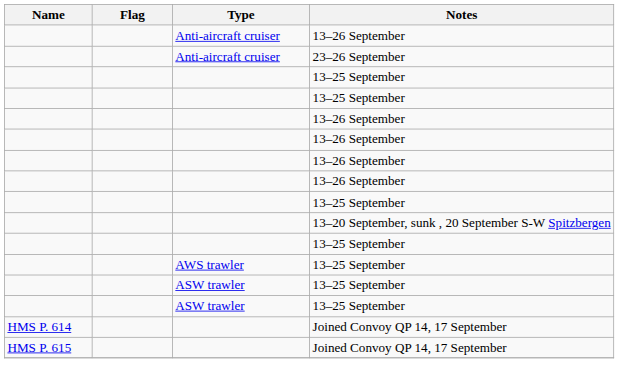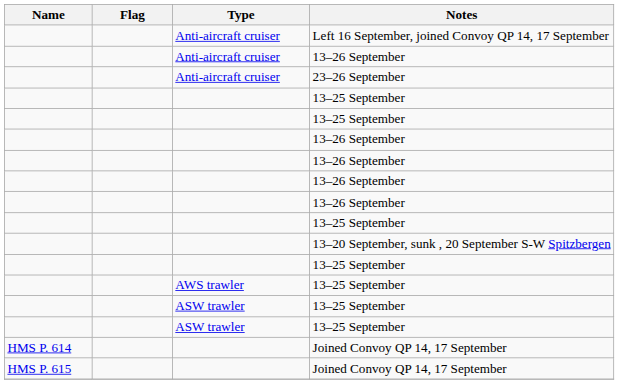 <table class="wikitable sortable">
 <tr>
 <th scope="col" width="100px">Name</th>
 <th scope="col" width="90px">Flag</th>
 <th scope="col" width="160px">Type</th>
 <th>Notes</th>
+</tr>
+<tr>
+<td align="left"></td>
+<td align="left"></td>
+<td align="left"><a href='#'>Anti-aircraft cruiser</a></td>
+<td align="left">Left 16 September, joined Convoy QP 14, 17 September</td>
 </tr>
 <tr>
 <td align="left"></td>
 <td align="left"></td>
 <td align="left"><a href='#'>Anti-aircraft cruiser</a></td>
 <td align="left">13–26 September</td>
 </tr>
 <tr>
 <td align="left"></td>
 <td align="left"></td>
 <td align="left"><a href='#'>Anti-aircraft cruiser</a></td>
 <td align="left">23–26 September</td>
 </tr>
 <tr>
 <td align="left"></td>
 <td align="left"></td>
 <td align="left"></td>
 <td align="left">13–25 September</td>
 </tr>
 <tr>
 <td align="left"></td>
 <td align="left"></td>
 <td align="left"></td>
 <td align="left">13–25 September</td>
 </tr>
 <tr>
 <td align="left"></td>
 <td align="left"></td>
 <td align="left"></td>
 <td align="left">13–26 September</td>
 </tr>
 <tr>
 <td align="left"></td>
 <td align="left"></td>
 <td align="left"></td>
 <td align="left">13–26 September</td>
 </tr>
 <tr>
 <td align="left"></td>
 <td align="left"></td>
 <td align="left"></td>
 <td align="left">13–26 September</td>
 </tr>
 <tr>
 <td align="left"></td>
 <td align="left"></td>
 <td align="left"></td>
 <td align="left">13–26 September</td>
 </tr>
 <tr>
 <td align="left"></td>
 <td align="left"></td>
 <td align="left"></td>
 <td align="left">13–25 September</td>
 </tr>
 <tr>
 <td align="left"></td>
 <td align="left"></td>
 <td align="left"></td>
 <td align="left">13–20 September, sunk , 20 September S-W <a href='#'>Spitzbergen</a></td>
 </tr>
 <tr>
 <td align="left"></td>
 <td align="left"></td>
 <td align="left"></td>
 <td align="left">13–25 September</td>
 </tr>
 <tr>
 <td align="left"></td>
 <td align="left"></td>
 <td align="left"><a href='#'>AWS trawler</a></td>
 <td align="left">13–25 September</td>
 </tr>
 <tr>
 <td align="left"></td>
 <td align="left"></td>
 <td align="left"><a href='#'>ASW trawler</a></td>
 <td align="left">13–25 September</td>
 </tr>
 <tr>
 <td align="left"></td>
 <td align="left"></td>
 <td align="left"><a href='#'>ASW trawler</a></td>
 <td align="left">13–25 September</td>
 </tr>
 <tr>
 <td align="left"><a href='#'>HMS P. 614</a></td>
 <td align="left"></td>
 <td align="left"></td>
 <td align="left">Joined Convoy QP 14, 17 September</td>
 </tr>
 <tr>
 <td align="left"><a href='#'>HMS P. 615</a></td>
 <td align="left"></td>
 <td align="left"></td>
 <td align="left">Joined Convoy QP 14, 17 September</td>
 </tr>
 <tr>
 </tr>
 </table>
